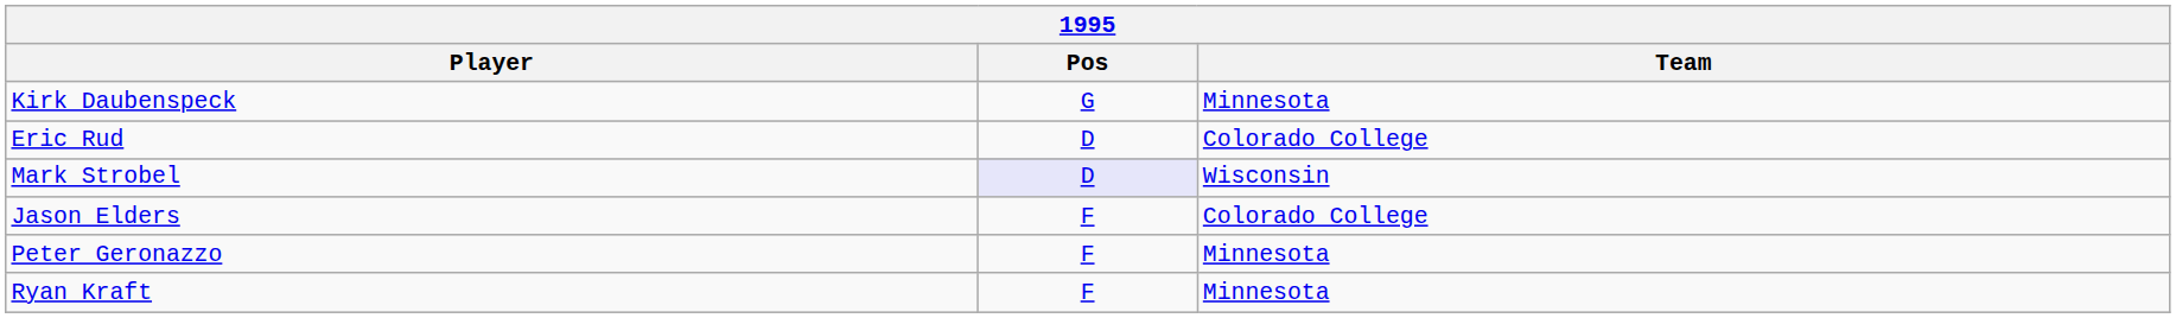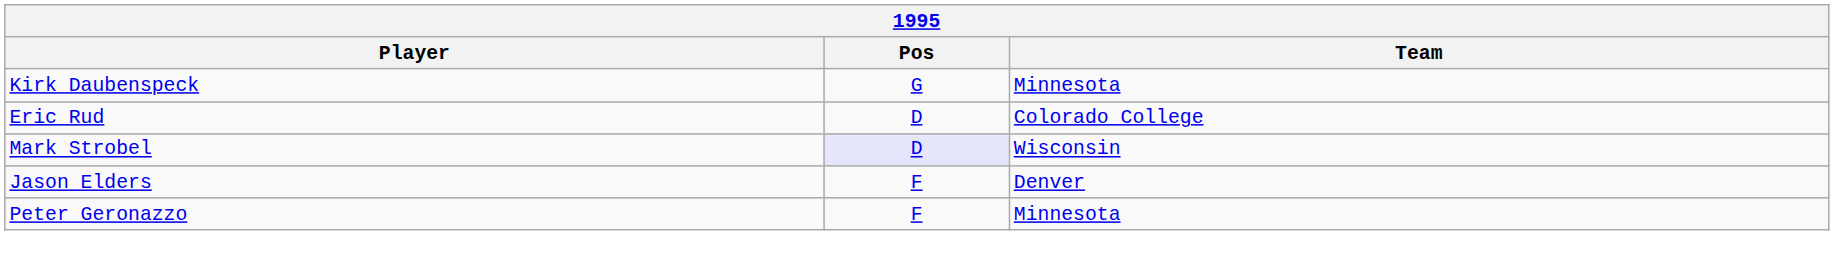 <table class="wikitable" width=95%>
 <tr>
 <th colspan=3><a href='#'>1995</a></th>
 </tr>
 <tr>
 <th>Player</th>
 <th>Pos</th>
 <th>Team</th>
 </tr>
 <tr>
 <td><a href='#'>Kirk Daubenspeck</a></td>
 <td align=center><a href='#'>G</a></td>
 <td><a href='#'>Minnesota</a></td>
 </tr>
 <tr>
 <td><a href='#'>Eric Rud</a></td>
 <td align=center><a href='#'>D</a></td>
 <td><a href='#'>Colorado College</a></td>
 </tr>
 <tr>
 <td><a href='#'>Mark Strobel</a></td>
 <td align=center style="background: lavender;"><a href='#'>D</a></td>
 <td><a href='#'>Wisconsin</a></td>
 </tr>
 <tr>
 <td><a href='#'>Jason Elders</a></td>
 <td align=center><a href='#'>F</a></td>
-<td><a href='#'>Colorado College</a></td>
+<td><a href='#'>Denver</a></td>
 </tr>
 <tr>
 <td><a href='#'>Peter Geronazzo</a></td>
 <td align=center><a href='#'>F</a></td>
 <td><a href='#'>Minnesota</a></td>
 </tr>
-<tr>
-<td><a href='#'>Ryan Kraft</a></td>
-<td align=center><a href='#'>F</a></td>
-<td><a href='#'>Minnesota</a></td>
-</tr>
 </table>
